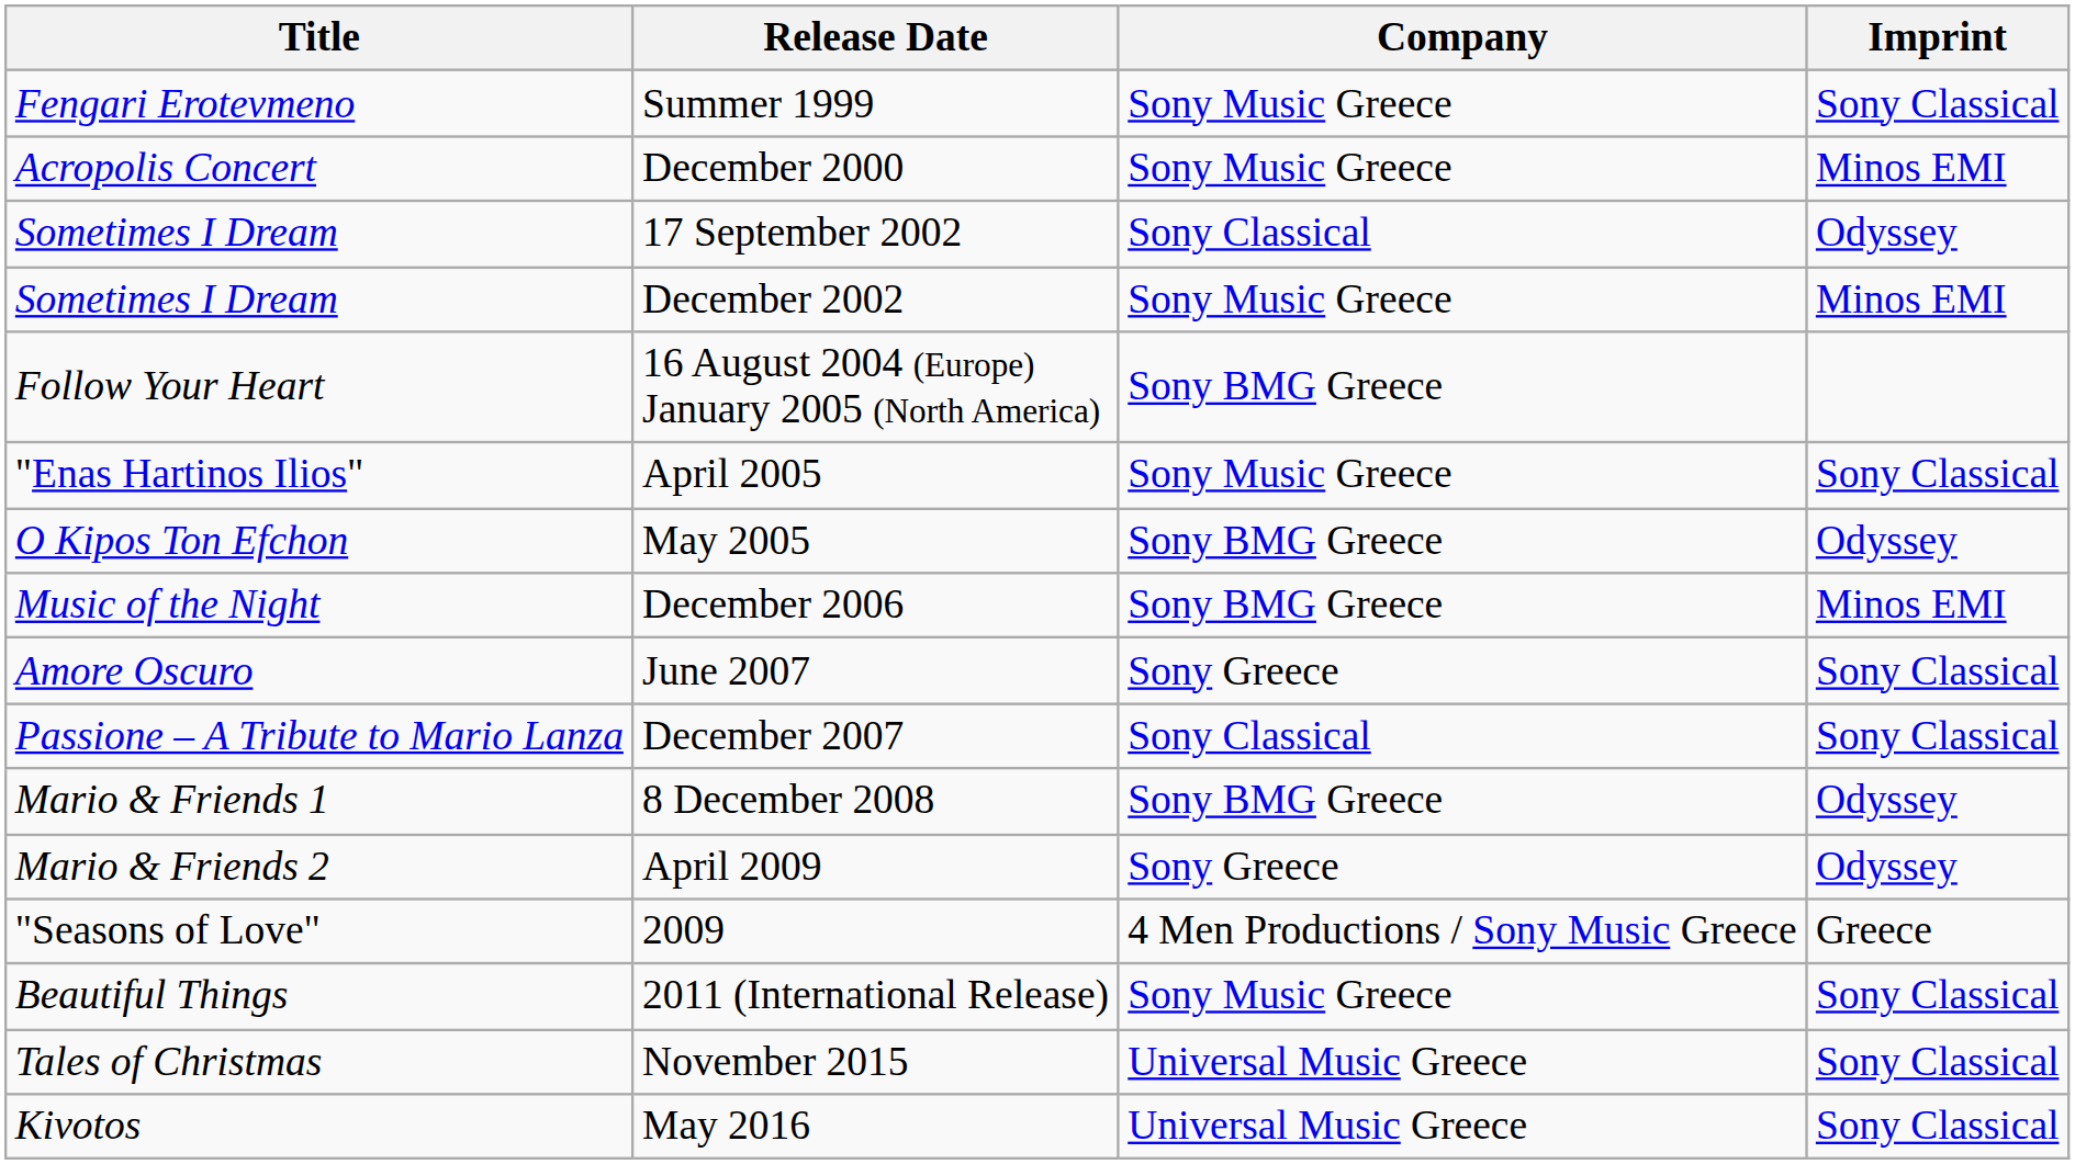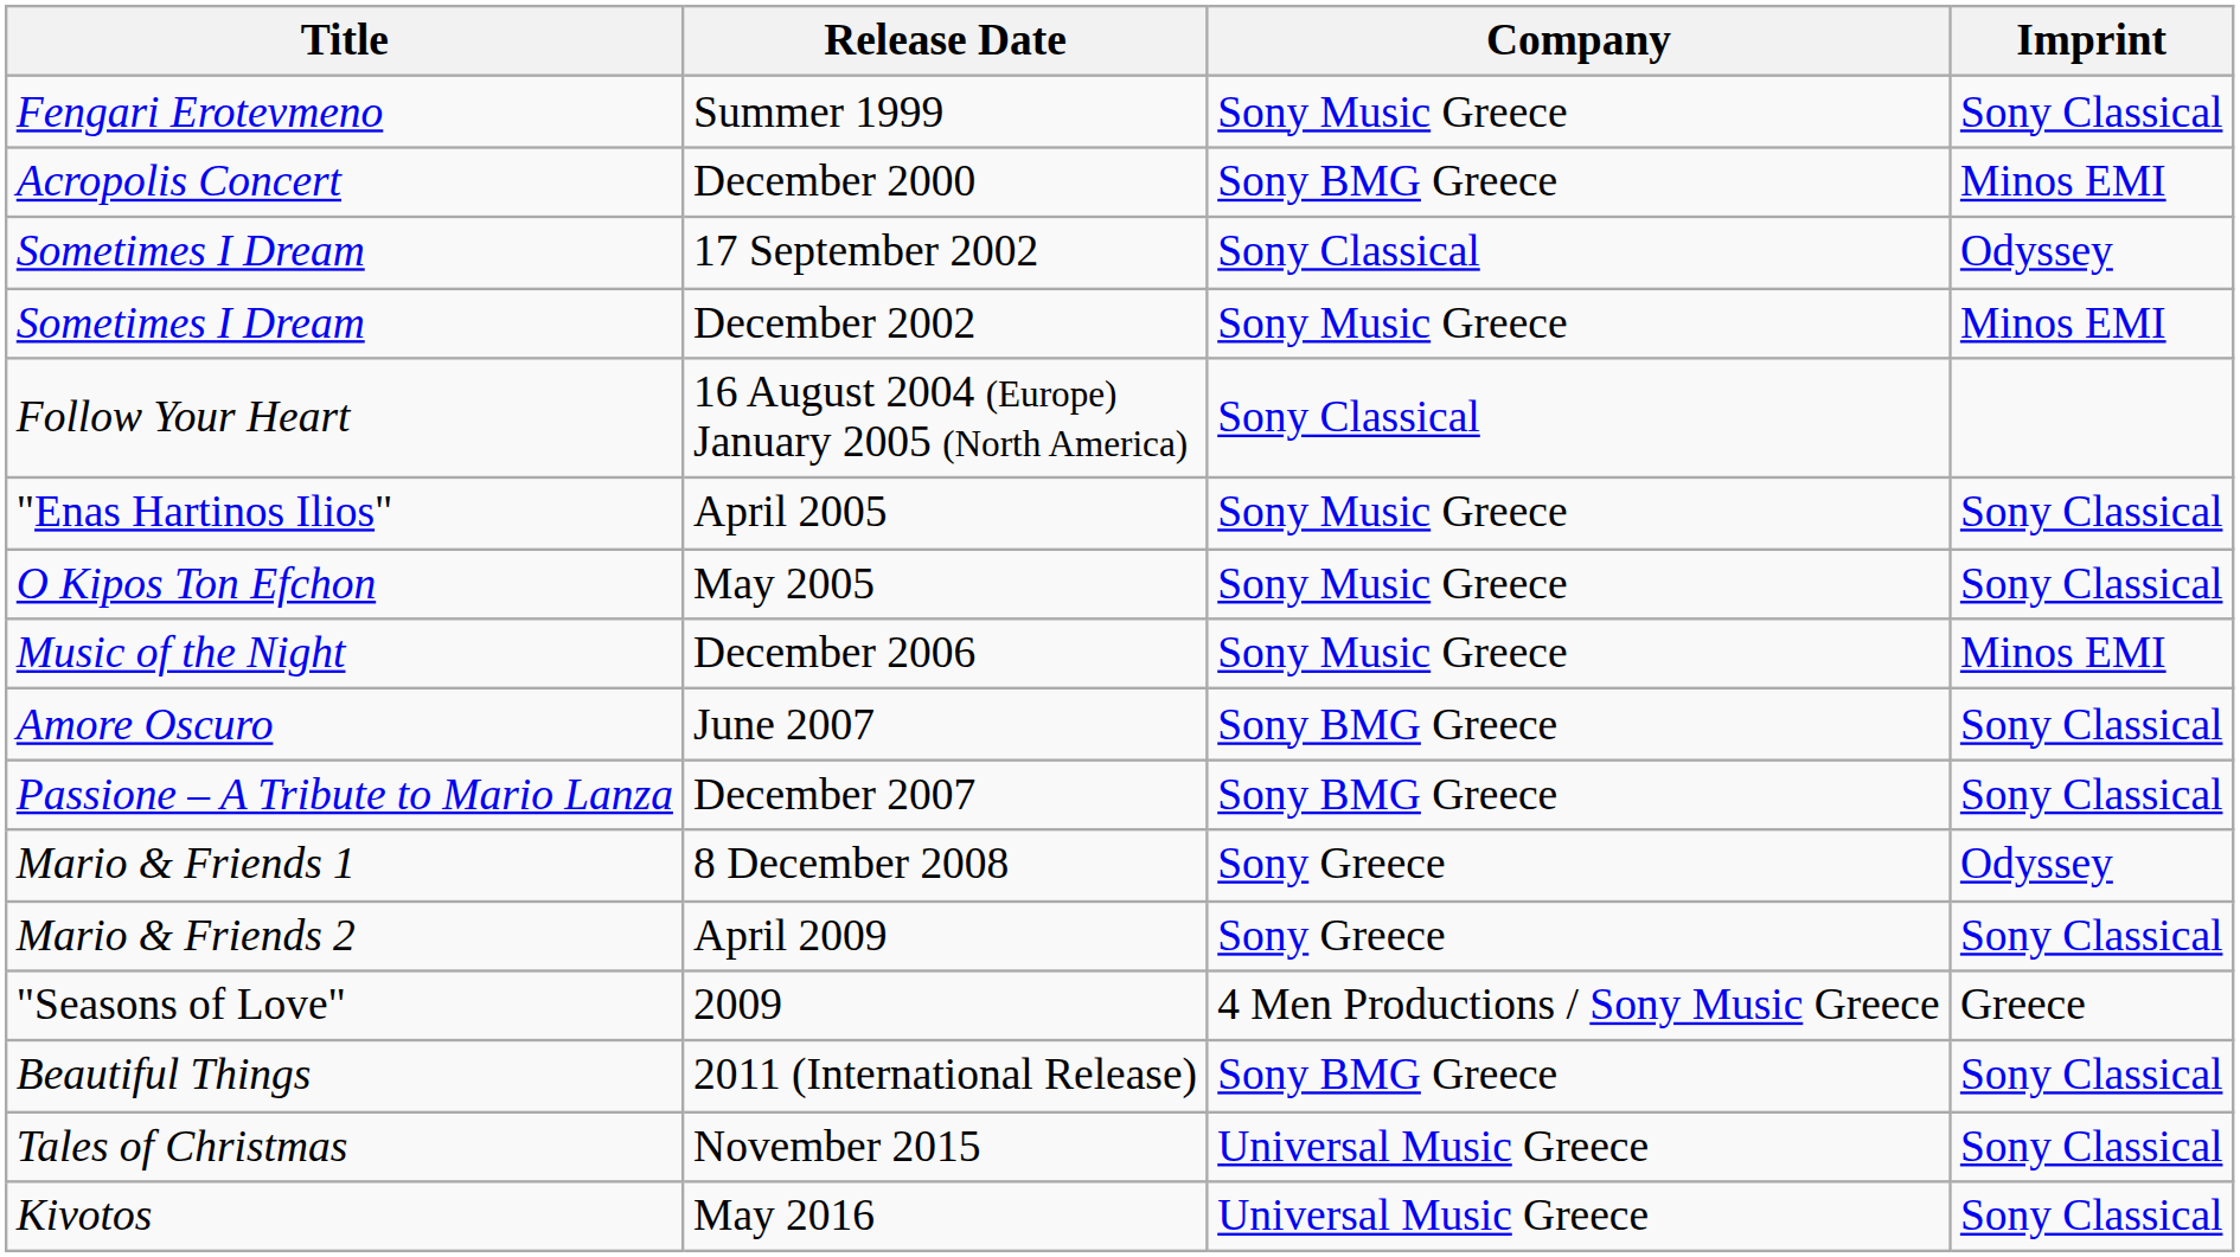 <table class="sortable wikitable">
 <tr>
 <th>Title</th>
 <th>Release Date</th>
 <th>Company</th>
 <th>Imprint</th>
 </tr>
 <tr>
 <td><em><a href='#'>Fengari Erotevmeno</a></em></td>
 <td>Summer 1999</td>
 <td><a href='#'>Sony Music</a> Greece</td>
 <td><a href='#'>Sony Classical</a></td>
 </tr>
 <tr>
 <td><em><a href='#'>Acropolis Concert</a></em></td>
 <td>December 2000</td>
-<td><a href='#'>Sony Music</a> Greece</td>
+<td><a href='#'>Sony BMG</a> Greece</td>
 <td><a href='#'>Minos EMI</a></td>
 </tr>
 <tr>
 <td><em><a href='#'>Sometimes I Dream</a></em></td>
 <td>17 September 2002</td>
 <td><a href='#'>Sony Classical</a></td>
 <td><a href='#'>Odyssey</a></td>
 </tr>
 <tr>
 <td><em><a href='#'>Sometimes I Dream</a></em></td>
 <td>December 2002</td>
 <td><a href='#'>Sony Music</a> Greece</td>
 <td><a href='#'>Minos EMI</a></td>
 </tr>
 <tr>
 <td><em>Follow Your Heart</em></td>
 <td>16 August 2004 <small>(Europe)</small><br>January 2005 <small>(North America)</small></td>
-<td><a href='#'>Sony BMG</a> Greece</td>
+<td><a href='#'>Sony Classical</a></td>
 <td></td>
 </tr>
 <tr>
 <td>"<a href='#'>Enas Hartinos Ilios</a>"</td>
 <td>April 2005</td>
 <td><a href='#'>Sony Music</a> Greece</td>
 <td><a href='#'>Sony Classical</a></td>
 </tr>
 <tr>
 <td><em><a href='#'>O Kipos Ton Efchon</a></em></td>
 <td>May 2005</td>
-<td><a href='#'>Sony BMG</a> Greece</td>
-<td><a href='#'>Odyssey</a></td>
+<td><a href='#'>Sony Music</a> Greece</td>
+<td><a href='#'>Sony Classical</a></td>
 </tr>
 <tr>
 <td><em><a href='#'>Music of the Night</a></em></td>
 <td>December 2006</td>
-<td><a href='#'>Sony BMG</a> Greece</td>
+<td><a href='#'>Sony Music</a> Greece</td>
 <td><a href='#'>Minos EMI</a></td>
 </tr>
 <tr>
 <td><em><a href='#'>Amore Oscuro</a></em></td>
 <td>June 2007</td>
-<td><a href='#'>Sony</a> Greece</td>
+<td><a href='#'>Sony BMG</a> Greece</td>
 <td><a href='#'>Sony Classical</a></td>
 </tr>
 <tr>
 <td><em><a href='#'>Passione – A Tribute to Mario Lanza</a></em></td>
 <td>December 2007</td>
-<td><a href='#'>Sony Classical</a></td>
+<td><a href='#'>Sony BMG</a> Greece</td>
 <td><a href='#'>Sony Classical</a></td>
 </tr>
 <tr>
 <td><em>Mario & Friends 1</em></td>
 <td>8 December 2008</td>
-<td><a href='#'>Sony BMG</a> Greece</td>
+<td><a href='#'>Sony</a> Greece</td>
 <td><a href='#'>Odyssey</a></td>
 </tr>
 <tr>
 <td><em>Mario & Friends 2</em></td>
 <td>April 2009</td>
 <td><a href='#'>Sony</a> Greece</td>
-<td><a href='#'>Odyssey</a></td>
+<td><a href='#'>Sony Classical</a></td>
 </tr>
 <tr>
 <td>"Seasons of Love"</td>
 <td>2009</td>
 <td>4 Men Productions / <a href='#'>Sony Music</a> Greece</td>
 <td>Greece</td>
 </tr>
 <tr>
 <td><em>Beautiful Things</em></td>
 <td>2011 (International Release)</td>
-<td><a href='#'>Sony Music</a> Greece</td>
+<td><a href='#'>Sony BMG</a> Greece</td>
 <td><a href='#'>Sony Classical</a></td>
 </tr>
 <tr>
 <td><em>Tales of Christmas</em></td>
 <td>November 2015</td>
 <td><a href='#'>Universal Music</a> Greece</td>
 <td><a href='#'>Sony Classical</a></td>
 </tr>
 <tr>
 <td><em>Kivotos</em></td>
 <td>May 2016</td>
 <td><a href='#'>Universal Music</a> Greece</td>
 <td><a href='#'>Sony Classical</a></td>
 </tr>
 </table>
